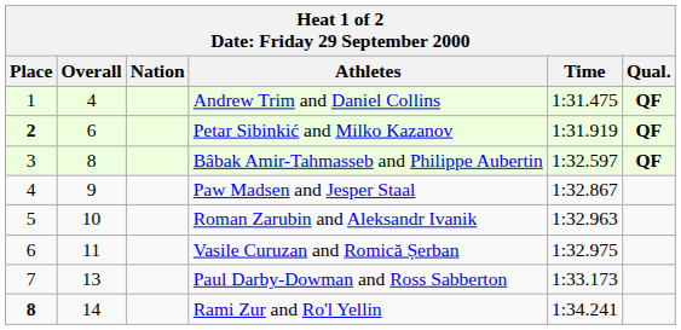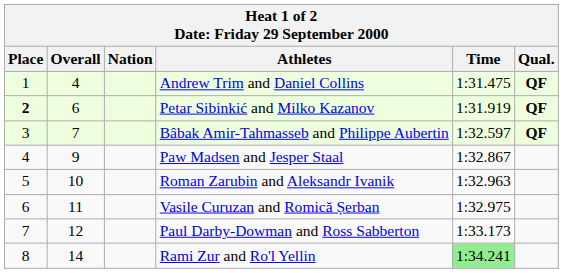 <table class="wikitable sortable">
 <tr>
 <th colspan=6>Heat 1 of 2 <br> Date: Friday 29 September 2000</th>
 </tr>
 <tr>
 <th rowspan=1>Place</th>
 <th rowspan=1>Overall</th>
 <th rowspan=1>Nation</th>
 <th rowspan=1>Athletes</th>
 <th rowspan=1>Time</th>
 <th rowspan=1>Qual.</th>
 </tr>
 <tr bgcolor = "eeffdd">
 <td align="center">1</td>
 <td align="center">4</td>
 <td align="left"></td>
 <td align="left"><a href='#'>Andrew Trim</a> and <a href='#'>Daniel Collins</a></td>
 <td align="center">1:31.475</td>
 <td align="center"><strong>QF</strong></td>
 </tr>
 <tr bgcolor = "eeffdd">
 <td align="center"><strong>2</strong></td>
 <td align="center">6</td>
 <td align="left"></td>
 <td align="left"><a href='#'>Petar Sibinkić</a> and <a href='#'>Milko Kazanov</a></td>
 <td align="center">1:31.919</td>
 <td align="center"><strong>QF</strong></td>
 </tr>
 <tr bgcolor = "eeffdd">
 <td align="center">3</td>
-<td align="center">8</td>
+<td align="center">7</td>
 <td align="left"></td>
 <td align="left"><a href='#'>Bâbak Amir-Tahmasseb</a> and <a href='#'>Philippe Aubertin</a></td>
 <td align="center">1:32.597</td>
 <td align="center"><strong>QF</strong></td>
 </tr>
 <tr>
 <td align="center">4</td>
 <td align="center">9</td>
 <td align="left"></td>
 <td align="left"><a href='#'>Paw Madsen</a> and <a href='#'>Jesper Staal</a></td>
 <td align="center">1:32.867</td>
 <td align="center"></td>
 </tr>
 <tr>
 <td align="center">5</td>
 <td align="center">10</td>
 <td align="left"></td>
 <td align="left"><a href='#'>Roman Zarubin</a> and <a href='#'>Aleksandr Ivanik</a></td>
 <td align="center">1:32.963</td>
 <td align="center"></td>
 </tr>
 <tr>
 <td align="center">6</td>
 <td align="center">11</td>
 <td align="left"></td>
 <td align="left"><a href='#'>Vasile Curuzan</a> and <a href='#'>Romică Șerban</a></td>
 <td align="center">1:32.975</td>
 <td align="center"></td>
 </tr>
 <tr>
 <td align="center">7</td>
-<td align="center">13</td>
+<td align="center">12</td>
 <td align="left"></td>
 <td align="left"><a href='#'>Paul Darby-Dowman</a> and <a href='#'>Ross Sabberton</a></td>
 <td align="center">1:33.173</td>
 <td align="center"></td>
 </tr>
 <tr>
-<td align="center"><strong>8</strong></td>
+<td align="center">8</td>
 <td align="center">14</td>
 <td align="left"></td>
 <td align="left"><a href='#'>Rami Zur</a> and <a href='#'>Ro'l Yellin</a></td>
-<td align="center">1:34.241</td>
+<td align="center" style="background: lightgreen;">1:34.241</td>
 <td align="center"></td>
 </tr>
 </table>
